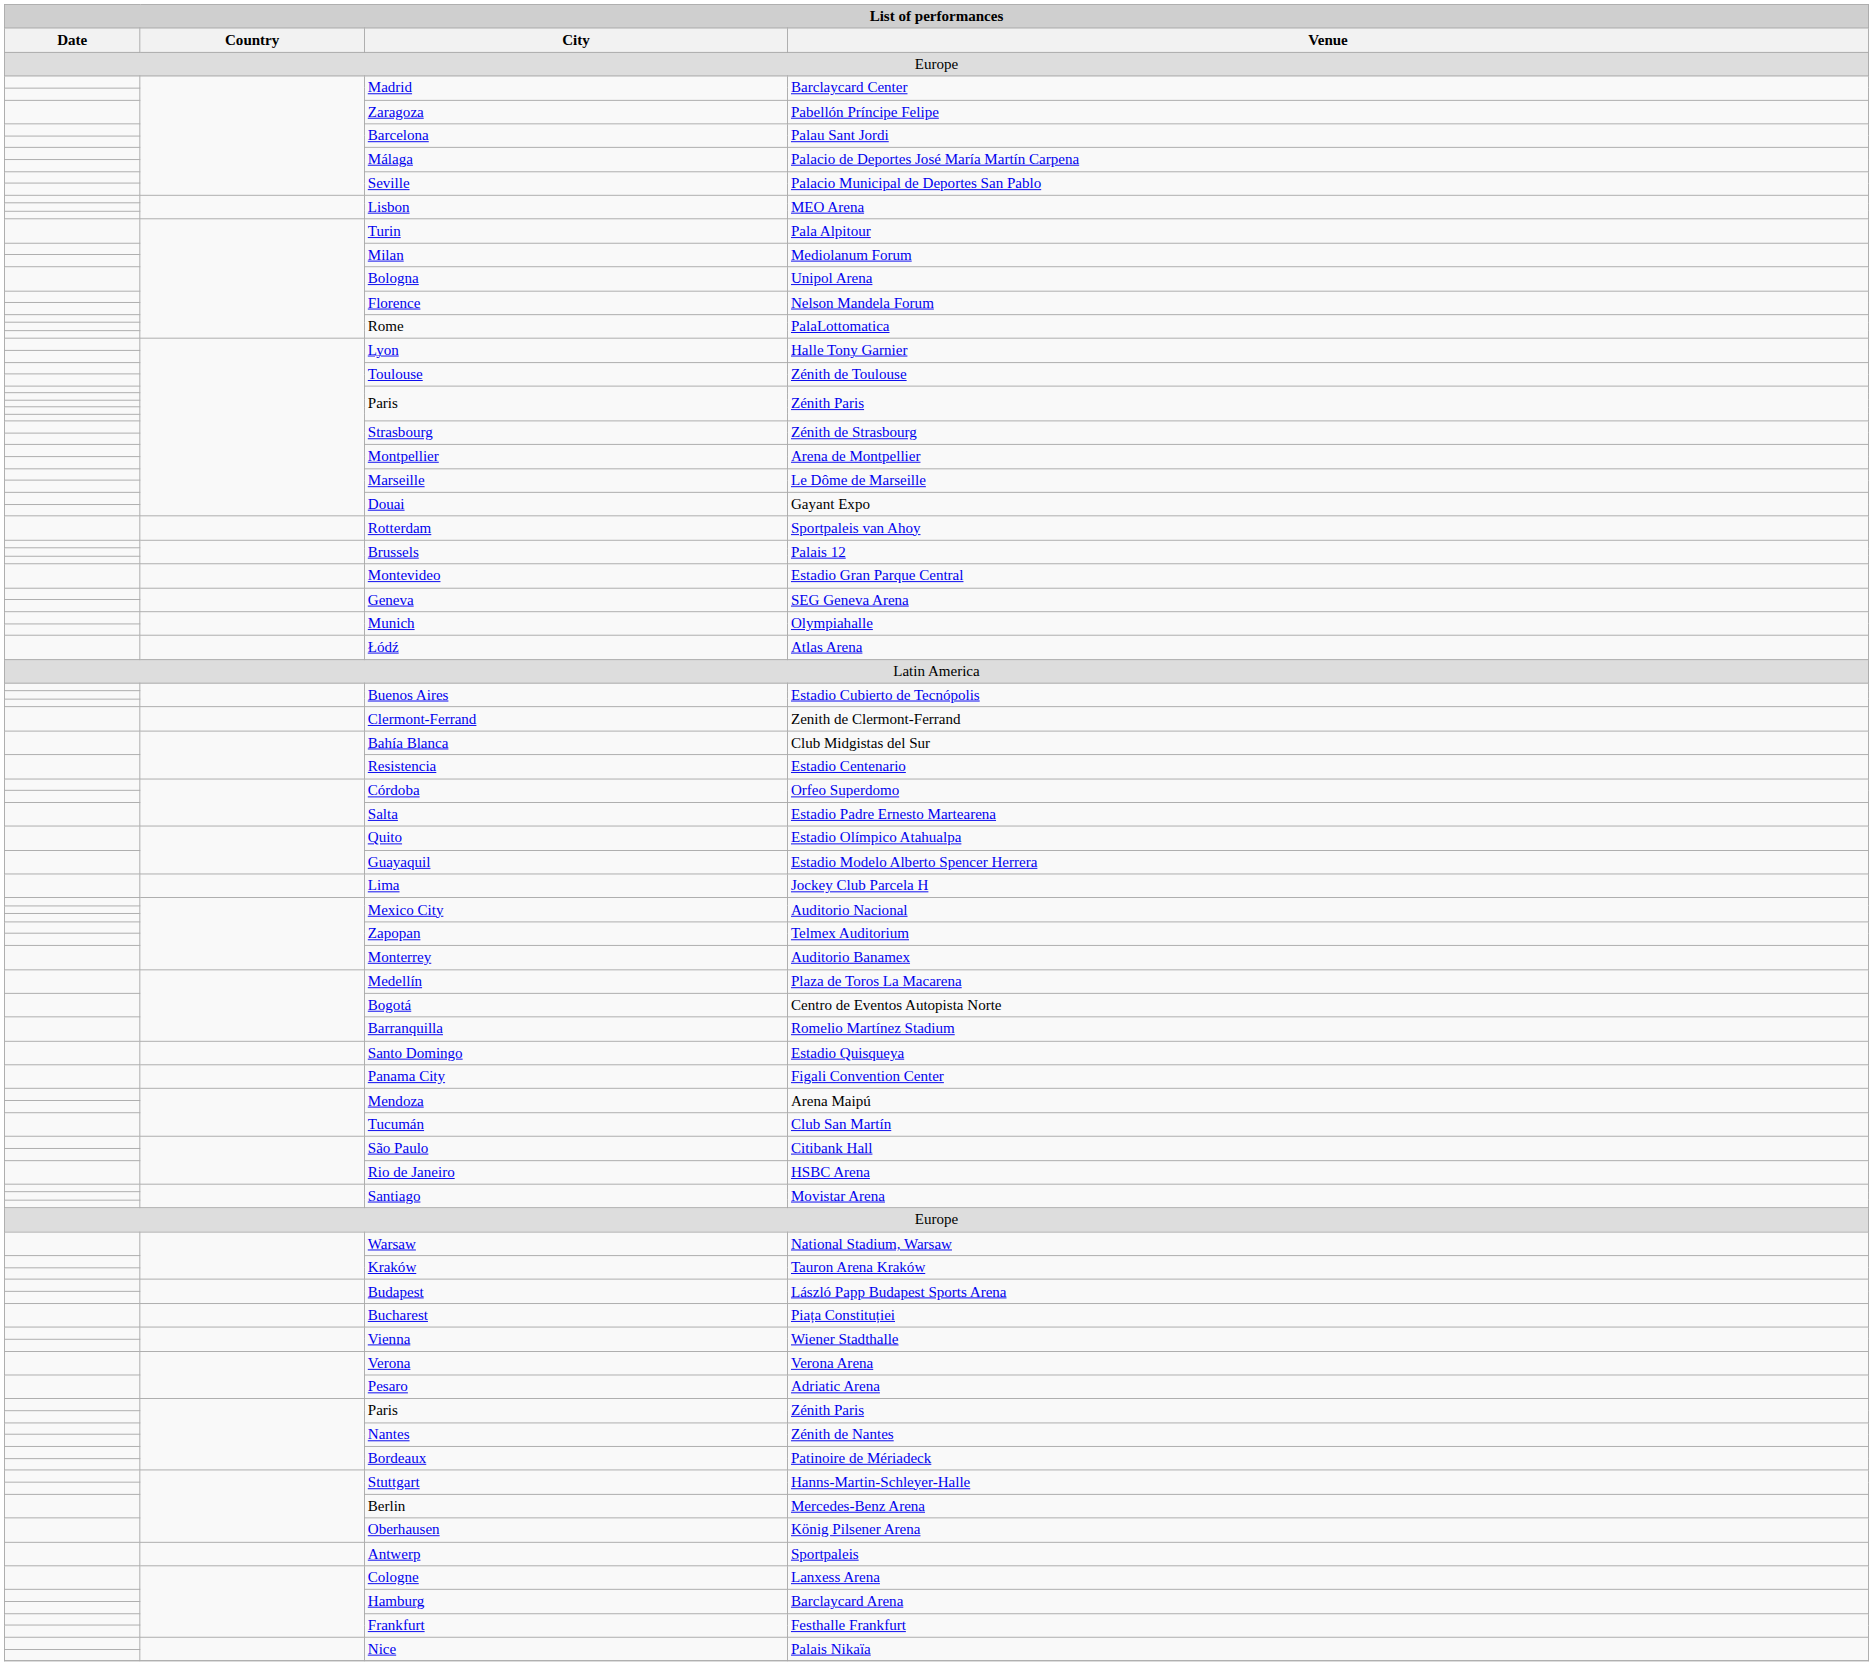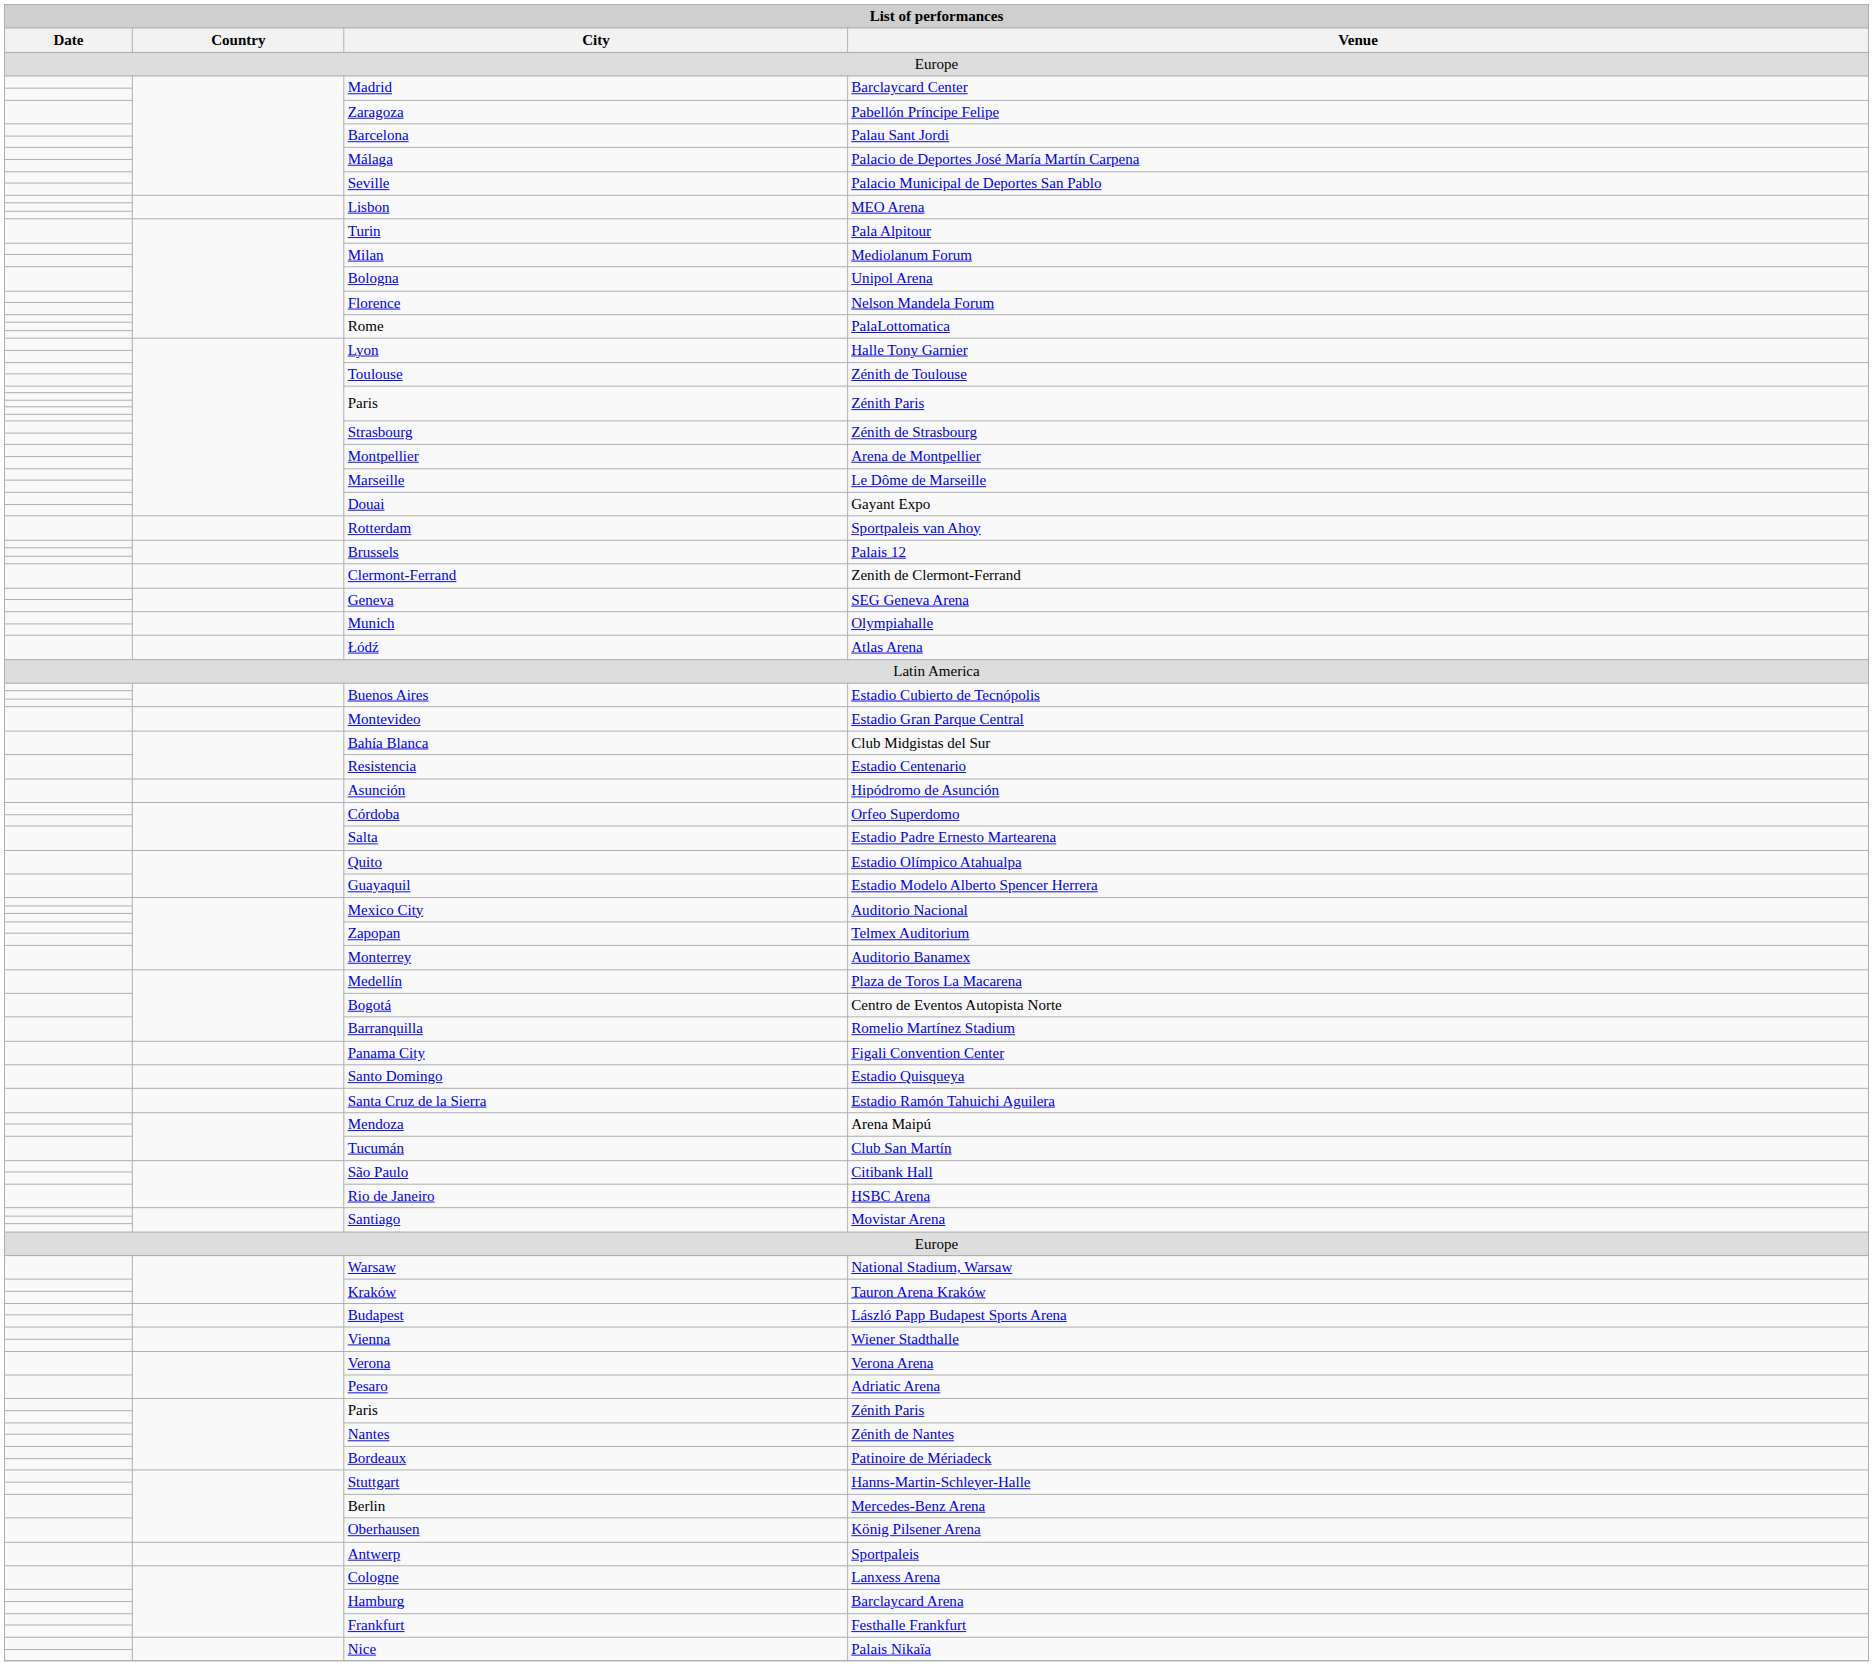 <table class="wikitable collapsible collapsed" width="100%">
 <tr>
 <th colspan="4" align="center" style="white-space: nowrap; background:#cfcfcf;">List of performances</th>
 </tr>
 <tr>
 <th>Date</th>
 <th>Country</th>
 <th>City</th>
 <th>Venue</th>
 </tr>
 <tr bgcolor="#DDDDDD">
 <td colspan=4 align=center>Europe</td>
 </tr>
 <tr>
 <td></td>
 <td rowspan=9></td>
 <td rowspan=2><a href='#'>Madrid</a></td>
 <td rowspan=2><a href='#'>Barclaycard Center</a></td>
 </tr>
 <tr>
 <td></td>
 </tr>
 <tr>
 <td></td>
 <td><a href='#'>Zaragoza</a></td>
 <td><a href='#'>Pabellón Príncipe Felipe</a></td>
 </tr>
 <tr>
 <td></td>
 <td rowspan=2><a href='#'>Barcelona</a></td>
 <td rowspan=2><a href='#'>Palau Sant Jordi</a></td>
 </tr>
 <tr>
 <td></td>
 </tr>
 <tr>
 <td></td>
 <td rowspan=2><a href='#'>Málaga</a></td>
 <td rowspan=2><a href='#'>Palacio de Deportes José María Martín Carpena</a></td>
 </tr>
 <tr>
 <td></td>
 </tr>
 <tr>
 <td></td>
 <td rowspan=2><a href='#'>Seville</a></td>
 <td rowspan=2><a href='#'>Palacio Municipal de Deportes San Pablo</a></td>
 </tr>
 <tr>
 <td></td>
 </tr>
 <tr>
 <td></td>
 <td rowspan=3></td>
 <td rowspan=3><a href='#'>Lisbon</a></td>
 <td rowspan=3><a href='#'>MEO Arena</a></td>
 </tr>
 <tr>
 <td></td>
 </tr>
 <tr>
 <td></td>
 </tr>
 <tr>
 <td></td>
 <td rowspan=9></td>
 <td><a href='#'>Turin</a></td>
 <td><a href='#'>Pala Alpitour</a></td>
 </tr>
 <tr>
 <td></td>
 <td rowspan=2><a href='#'>Milan</a></td>
 <td rowspan=2><a href='#'>Mediolanum Forum</a></td>
 </tr>
 <tr>
 <td></td>
 </tr>
 <tr>
 <td></td>
 <td><a href='#'>Bologna</a></td>
 <td><a href='#'>Unipol Arena</a></td>
 </tr>
 <tr>
 <td></td>
 <td rowspan=2><a href='#'>Florence</a></td>
 <td rowspan=2><a href='#'>Nelson Mandela Forum</a></td>
 </tr>
 <tr>
 <td></td>
 </tr>
 <tr>
 <td></td>
 <td rowspan=3>Rome</td>
 <td rowspan=3><a href='#'>PalaLottomatica</a></td>
 </tr>
 <tr>
 <td></td>
 </tr>
 <tr>
 <td></td>
 </tr>
 <tr>
 <td></td>
 <td rowspan=17></td>
 <td rowspan=2><a href='#'>Lyon</a></td>
 <td rowspan=2><a href='#'>Halle Tony Garnier</a></td>
 </tr>
 <tr>
 <td></td>
 </tr>
 <tr>
 <td></td>
 <td rowspan=2><a href='#'>Toulouse</a></td>
 <td rowspan=2><a href='#'>Zénith de Toulouse</a></td>
 </tr>
 <tr>
 <td></td>
 </tr>
 <tr>
 <td></td>
 <td rowspan=5>Paris</td>
 <td rowspan=5><a href='#'>Zénith Paris</a></td>
 </tr>
 <tr>
 <td></td>
 </tr>
 <tr>
 <td></td>
 </tr>
 <tr>
 <td></td>
 </tr>
 <tr>
 <td></td>
 </tr>
 <tr>
 <td></td>
 <td rowspan=2><a href='#'>Strasbourg</a></td>
 <td rowspan=2><a href='#'>Zénith de Strasbourg</a></td>
 </tr>
 <tr>
 <td></td>
 </tr>
 <tr>
 <td></td>
 <td rowspan=2><a href='#'>Montpellier</a></td>
 <td rowspan=2><a href='#'>Arena de Montpellier</a></td>
 </tr>
 <tr>
 <td></td>
 </tr>
 <tr>
 <td></td>
 <td rowspan=2><a href='#'>Marseille</a></td>
 <td rowspan=2><a href='#'>Le Dôme de Marseille</a></td>
 </tr>
 <tr>
 <td></td>
 </tr>
 <tr>
 <td></td>
 <td rowspan=2><a href='#'>Douai</a></td>
 <td rowspan=2>Gayant Expo</td>
 </tr>
 <tr>
 <td></td>
 </tr>
 <tr>
 <td></td>
 <td></td>
 <td><a href='#'>Rotterdam</a></td>
 <td><a href='#'>Sportpaleis van Ahoy</a></td>
 </tr>
 <tr>
 <td></td>
 <td rowspan=3></td>
 <td rowspan=3><a href='#'>Brussels</a></td>
 <td rowspan=3><a href='#'>Palais 12</a></td>
 </tr>
 <tr>
 <td></td>
 </tr>
 <tr>
 <td></td>
 </tr>
 <tr>
 <td></td>
 <td></td>
-<td><a href='#'>Montevideo</a></td>
-<td><a href='#'>Estadio Gran Parque Central</a></td>
+<td><a href='#'>Clermont-Ferrand</a></td>
+<td>Zenith de Clermont-Ferrand</td>
 </tr>
 <tr>
 <td></td>
 <td rowspan=2></td>
 <td rowspan=2><a href='#'>Geneva</a></td>
 <td rowspan=2><a href='#'>SEG Geneva Arena</a></td>
 </tr>
 <tr>
 <td></td>
 </tr>
 <tr>
 <td></td>
 <td rowspan=2></td>
 <td rowspan=2><a href='#'>Munich</a></td>
 <td rowspan=2><a href='#'>Olympiahalle</a></td>
 </tr>
 <tr>
 <td></td>
 </tr>
 <tr>
 <td></td>
 <td></td>
 <td><a href='#'>Łódź</a></td>
 <td><a href='#'>Atlas Arena</a></td>
 </tr>
 <tr bgcolor="#DDDDDD">
 <td colspan=4 align=center>Latin America</td>
 </tr>
 <tr>
 <td></td>
 <td rowspan=3></td>
 <td rowspan=3><a href='#'>Buenos Aires</a></td>
 <td rowspan=3><a href='#'>Estadio Cubierto de Tecnópolis</a></td>
 </tr>
 <tr>
 <td></td>
 </tr>
 <tr>
 <td></td>
 </tr>
 <tr>
 <td></td>
 <td></td>
-<td><a href='#'>Clermont-Ferrand</a></td>
-<td>Zenith de Clermont-Ferrand</td>
+<td><a href='#'>Montevideo</a></td>
+<td><a href='#'>Estadio Gran Parque Central</a></td>
 </tr>
 <tr>
 <td></td>
 <td rowspan=2></td>
 <td><a href='#'>Bahía Blanca</a></td>
 <td>Club Midgistas del Sur</td>
 </tr>
 <tr>
 <td></td>
 <td><a href='#'>Resistencia</a></td>
 <td><a href='#'>Estadio Centenario</a></td>
+</tr>
+<tr>
+<td></td>
+<td></td>
+<td><a href='#'>Asunción</a></td>
+<td><a href='#'>Hipódromo de Asunción</a></td>
 </tr>
 <tr>
 <td></td>
 <td rowspan=3></td>
 <td rowspan=2><a href='#'>Córdoba</a></td>
 <td rowspan=2><a href='#'>Orfeo Superdomo</a></td>
 </tr>
 <tr>
 <td></td>
 </tr>
 <tr>
 <td></td>
 <td><a href='#'>Salta</a></td>
 <td><a href='#'>Estadio Padre Ernesto Martearena</a></td>
 </tr>
 <tr>
 <td></td>
 <td rowspan=2></td>
 <td><a href='#'>Quito</a></td>
 <td><a href='#'>Estadio Olímpico Atahualpa</a></td>
 </tr>
 <tr>
 <td></td>
 <td><a href='#'>Guayaquil</a></td>
 <td><a href='#'>Estadio Modelo Alberto Spencer Herrera</a></td>
-</tr>
-<tr>
-<td></td>
-<td></td>
-<td><a href='#'>Lima</a></td>
-<td><a href='#'>Jockey Club Parcela H</a></td>
 </tr>
 <tr>
 <td></td>
 <td rowspan=6></td>
 <td rowspan=3><a href='#'>Mexico City</a></td>
 <td rowspan=3><a href='#'>Auditorio Nacional</a></td>
 </tr>
 <tr>
 <td></td>
 </tr>
 <tr>
 <td></td>
 </tr>
 <tr>
 <td></td>
 <td rowspan=2><a href='#'>Zapopan</a></td>
 <td rowspan=2><a href='#'>Telmex Auditorium</a></td>
 </tr>
 <tr>
 <td></td>
 </tr>
 <tr>
 <td></td>
 <td><a href='#'>Monterrey</a></td>
 <td><a href='#'>Auditorio Banamex</a></td>
 </tr>
 <tr>
 <td></td>
 <td rowspan=3></td>
 <td><a href='#'>Medellín</a></td>
 <td><a href='#'>Plaza de Toros La Macarena</a></td>
 </tr>
 <tr>
 <td></td>
 <td><a href='#'>Bogotá</a></td>
 <td>Centro de Eventos Autopista Norte</td>
 </tr>
 <tr>
 <td></td>
 <td><a href='#'>Barranquilla</a></td>
 <td><a href='#'>Romelio Martínez Stadium</a></td>
 </tr>
 <tr>
 <td></td>
 <td></td>
+<td><a href='#'>Panama City</a></td>
+<td><a href='#'>Figali Convention Center</a></td>
+</tr>
+<tr>
+<td></td>
+<td></td>
 <td><a href='#'>Santo Domingo</a></td>
 <td><a href='#'>Estadio Quisqueya</a></td>
 </tr>
 <tr>
 <td></td>
 <td></td>
-<td><a href='#'>Panama City</a></td>
-<td><a href='#'>Figali Convention Center</a></td>
+<td><a href='#'>Santa Cruz de la Sierra</a></td>
+<td><a href='#'>Estadio Ramón Tahuichi Aguilera</a></td>
 </tr>
 <tr>
 <td></td>
 <td rowspan=3></td>
 <td rowspan=2><a href='#'>Mendoza</a></td>
 <td rowspan=2>Arena Maipú</td>
 </tr>
 <tr>
 <td></td>
 </tr>
 <tr>
 <td></td>
 <td><a href='#'>Tucumán</a></td>
 <td><a href='#'>Club San Martín</a></td>
 </tr>
 <tr>
 <td></td>
 <td rowspan=3></td>
 <td rowspan=2><a href='#'>São Paulo</a></td>
 <td rowspan=2><a href='#'>Citibank Hall</a></td>
 </tr>
 <tr>
 <td></td>
 </tr>
 <tr>
 <td></td>
 <td><a href='#'>Rio de Janeiro</a></td>
 <td><a href='#'>HSBC Arena</a></td>
 </tr>
 <tr>
 <td></td>
 <td rowspan=3></td>
 <td rowspan=3><a href='#'>Santiago</a></td>
 <td rowspan=3><a href='#'>Movistar Arena</a></td>
 </tr>
 <tr>
 <td></td>
 </tr>
 <tr>
 <td></td>
 </tr>
 <tr bgcolor="#DDDDDD">
 <td colspan=4 align=center>Europe</td>
 </tr>
 <tr>
 <td></td>
 <td rowspan="3"></td>
 <td><a href='#'>Warsaw</a></td>
 <td><a href='#'>National Stadium, Warsaw</a></td>
 </tr>
 <tr>
 <td></td>
 <td rowspan="2"><a href='#'>Kraków</a></td>
 <td rowspan="2"><a href='#'>Tauron Arena Kraków</a></td>
 </tr>
 <tr>
 <td></td>
 </tr>
 <tr>
 <td></td>
 <td rowspan="2"></td>
 <td rowspan="2"><a href='#'>Budapest</a></td>
 <td rowspan="2"><a href='#'>László Papp Budapest Sports Arena</a></td>
 </tr>
 <tr>
 <td></td>
-</tr>
-<tr>
-<td></td>
-<td></td>
-<td><a href='#'>Bucharest</a></td>
-<td><a href='#'>Piața Constituției</a></td>
 </tr>
 <tr>
 <td></td>
 <td rowspan="2"></td>
 <td rowspan="2"><a href='#'>Vienna</a></td>
 <td rowspan="2"><a href='#'>Wiener Stadthalle</a></td>
 </tr>
 <tr>
 <td></td>
 </tr>
 <tr>
 <td></td>
 <td rowspan="2"></td>
 <td><a href='#'>Verona</a></td>
 <td><a href='#'>Verona Arena</a></td>
 </tr>
 <tr>
 <td></td>
 <td><a href='#'>Pesaro</a></td>
 <td><a href='#'>Adriatic Arena</a></td>
 </tr>
 <tr>
 <td></td>
 <td rowspan="6"></td>
 <td rowspan="2">Paris</td>
 <td rowspan="2"><a href='#'>Zénith Paris</a></td>
 </tr>
 <tr>
 <td></td>
 </tr>
 <tr>
 <td></td>
 <td rowspan="2"><a href='#'>Nantes</a></td>
 <td rowspan="2"><a href='#'>Zénith de Nantes</a></td>
 </tr>
 <tr>
 <td></td>
 </tr>
 <tr>
 <td></td>
 <td rowspan="2"><a href='#'>Bordeaux</a></td>
 <td rowspan="2"><a href='#'>Patinoire de Mériadeck</a></td>
 </tr>
 <tr>
 <td></td>
 </tr>
 <tr>
 <td></td>
 <td rowspan="4"></td>
 <td rowspan="2"><a href='#'>Stuttgart</a></td>
 <td rowspan="2"><a href='#'>Hanns-Martin-Schleyer-Halle</a></td>
 </tr>
 <tr>
 <td></td>
 </tr>
 <tr>
 <td></td>
 <td>Berlin</td>
 <td><a href='#'>Mercedes-Benz Arena</a></td>
 </tr>
 <tr>
 <td></td>
 <td><a href='#'>Oberhausen</a></td>
 <td><a href='#'>König Pilsener Arena</a></td>
 </tr>
 <tr>
 <td></td>
 <td></td>
 <td><a href='#'>Antwerp</a></td>
 <td><a href='#'>Sportpaleis</a></td>
 </tr>
 <tr>
 <td></td>
 <td rowspan="5"></td>
 <td><a href='#'>Cologne</a></td>
 <td><a href='#'>Lanxess Arena</a></td>
 </tr>
 <tr>
 <td></td>
 <td rowspan="2"><a href='#'>Hamburg</a></td>
 <td rowspan="2"><a href='#'>Barclaycard Arena</a></td>
 </tr>
 <tr>
 <td></td>
 </tr>
 <tr>
 <td></td>
 <td rowspan="2"><a href='#'>Frankfurt</a></td>
 <td rowspan="2"><a href='#'>Festhalle Frankfurt</a></td>
 </tr>
 <tr>
 <td></td>
 </tr>
 <tr>
 <td></td>
 <td rowspan="2"></td>
 <td rowspan="2"><a href='#'>Nice</a></td>
 <td rowspan="2"><a href='#'>Palais Nikaïa</a></td>
 </tr>
 <tr>
 <td></td>
 </tr>
 <tr>
 </tr>
 </table>
